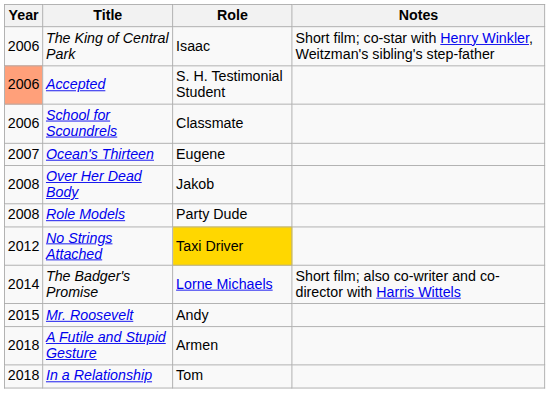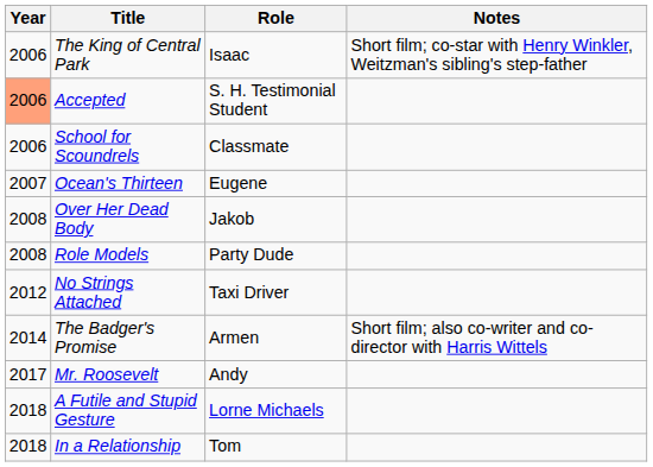 <table class="wikitable">
 <tr>
 <th>Year</th>
 <th>Title</th>
 <th>Role</th>
 <th>Notes</th>
 </tr>
 <tr>
 <td>2006</td>
 <td><em>The King of Central Park</em></td>
 <td>Isaac</td>
 <td>Short film; co-star with <a href='#'>Henry Winkler</a>, Weitzman's sibling's step-father</td>
 </tr>
 <tr>
 <td style="background: lightsalmon;">2006</td>
 <td><em><a href='#'>Accepted</a></em></td>
 <td>S. H. Testimonial Student</td>
 <td></td>
 </tr>
 <tr>
 <td>2006</td>
 <td><em><a href='#'>School for Scoundrels</a></em></td>
 <td>Classmate</td>
 <td></td>
 </tr>
 <tr>
 <td>2007</td>
 <td><em><a href='#'>Ocean's Thirteen</a></em></td>
 <td>Eugene</td>
 <td></td>
 </tr>
 <tr>
 <td>2008</td>
 <td><em><a href='#'>Over Her Dead Body</a></em></td>
 <td>Jakob</td>
 <td></td>
 </tr>
 <tr>
 <td>2008</td>
 <td><em><a href='#'>Role Models</a></em></td>
 <td>Party Dude</td>
 <td></td>
 </tr>
 <tr>
 <td>2012</td>
 <td><em><a href='#'>No Strings Attached</a></em></td>
-<td style="background: gold;">Taxi Driver</td>
+<td>Taxi Driver</td>
 <td></td>
 </tr>
 <tr>
 <td>2014</td>
 <td><em>The Badger's Promise</em></td>
-<td><a href='#'>Lorne Michaels</a></td>
+<td>Armen</td>
 <td>Short film; also co-writer and co-director with <a href='#'>Harris Wittels</a></td>
 </tr>
 <tr>
-<td>2015</td>
+<td>2017</td>
 <td><em><a href='#'>Mr. Roosevelt</a></em></td>
 <td>Andy</td>
 <td></td>
 </tr>
 <tr>
 <td>2018</td>
 <td><em><a href='#'>A Futile and Stupid Gesture</a></em></td>
-<td>Armen</td>
+<td><a href='#'>Lorne Michaels</a></td>
 <td></td>
 </tr>
 <tr>
 <td>2018</td>
 <td><em><a href='#'>In a Relationship</a></em></td>
 <td>Tom</td>
 <td></td>
 </tr>
 </table>
